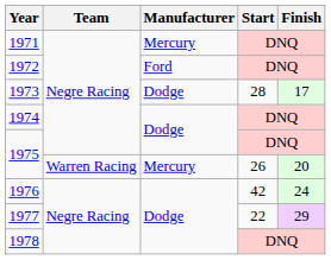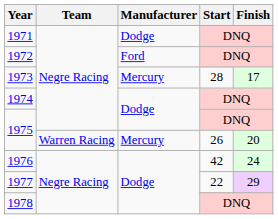 <table class="wikitable" style="font-size: 90%;">
 <tr>
 <th>Year</th>
 <th>Team</th>
 <th>Manufacturer</th>
 <th>Start</th>
 <th>Finish</th>
 </tr>
 <tr>
 <td><a href='#'>1971</a></td>
 <td rowspan=5><a href='#'>Negre Racing</a></td>
-<td><a href='#'>Mercury</a></td>
+<td><a href='#'>Dodge</a></td>
 <td align=center colspan=2 style="background:#FFCFCF;">DNQ</td>
 </tr>
 <tr>
 <td><a href='#'>1972</a></td>
 <td><a href='#'>Ford</a></td>
 <td align=center colspan=2 style="background:#FFCFCF;">DNQ</td>
 </tr>
 <tr>
 <td><a href='#'>1973</a></td>
-<td><a href='#'>Dodge</a></td>
+<td><a href='#'>Mercury</a></td>
 <td align=center>28</td>
 <td align=center style="background:#DFFFDF;">17</td>
 </tr>
 <tr>
 <td><a href='#'>1974</a></td>
 <td rowspan=2><a href='#'>Dodge</a></td>
 <td align=center colspan=2 style="background:#FFCFCF;">DNQ</td>
 </tr>
 <tr>
 <td rowspan=2><a href='#'>1975</a></td>
 <td align=center colspan=2 style="background:#FFCFCF;">DNQ</td>
 </tr>
 <tr>
 <td><a href='#'>Warren Racing</a></td>
 <td><a href='#'>Mercury</a></td>
 <td align=center>26</td>
 <td align=center style="background:#DFFFDF;">20</td>
 </tr>
 <tr>
 <td><a href='#'>1976</a></td>
 <td rowspan=3><a href='#'>Negre Racing</a></td>
 <td rowspan=3><a href='#'>Dodge</a></td>
 <td align=center>42</td>
 <td align=center style="background:#DFFFDF;">24</td>
 </tr>
 <tr>
 <td><a href='#'>1977</a></td>
 <td align=center>22</td>
 <td align=center style="background:#EFCFFF;">29</td>
 </tr>
 <tr>
 <td><a href='#'>1978</a></td>
 <td align=center colspan=2 style="background:#FFCFCF;">DNQ</td>
 </tr>
 </table>
